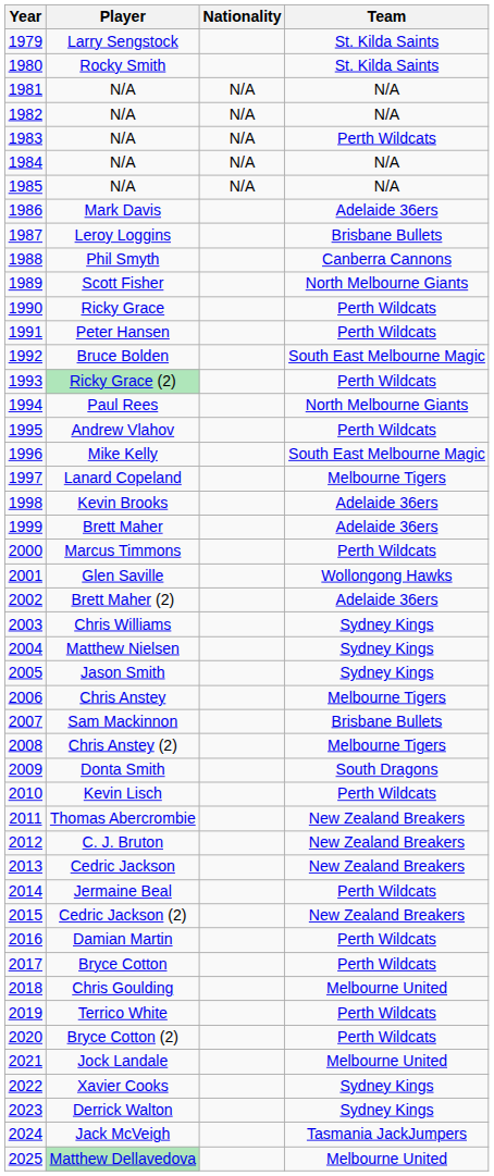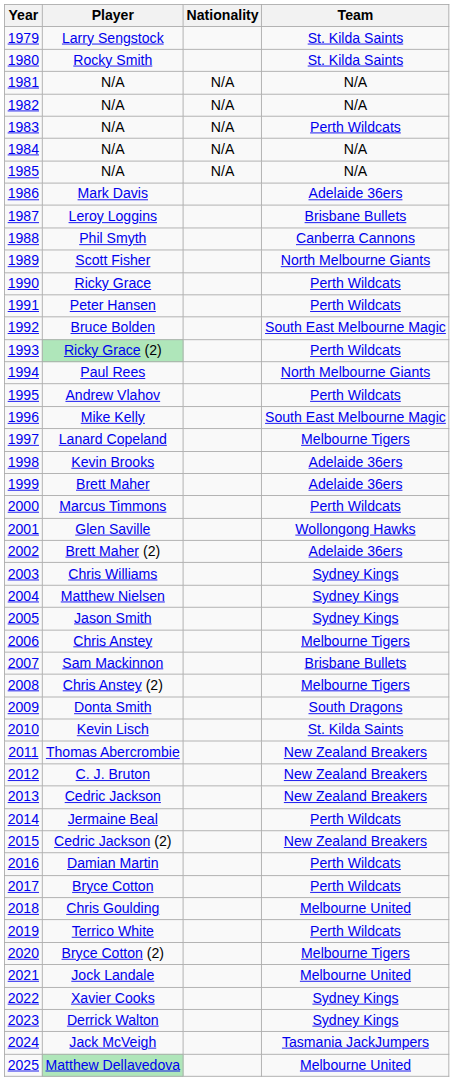 <table class="wikitable" style="text-align:center;">
 <tr>
 <th>Year</th>
 <th>Player</th>
 <th>Nationality</th>
 <th>Team</th>
 </tr>
 <tr>
 <td><a href='#'>1979</a></td>
 <td><a href='#'>Larry Sengstock</a></td>
 <td></td>
 <td><a href='#'>St. Kilda Saints</a></td>
 </tr>
 <tr>
 <td><a href='#'>1980</a></td>
 <td><a href='#'>Rocky Smith</a></td>
 <td></td>
 <td><a href='#'>St. Kilda Saints</a></td>
 </tr>
 <tr>
 <td><a href='#'>1981</a></td>
 <td>N/A</td>
 <td>N/A</td>
 <td>N/A</td>
 </tr>
 <tr>
 <td><a href='#'>1982</a></td>
 <td>N/A</td>
 <td>N/A</td>
 <td>N/A</td>
 </tr>
 <tr>
 <td><a href='#'>1983</a></td>
 <td>N/A</td>
 <td>N/A</td>
 <td><a href='#'>Perth Wildcats</a></td>
 </tr>
 <tr>
 <td><a href='#'>1984</a></td>
 <td>N/A</td>
 <td>N/A</td>
 <td>N/A</td>
 </tr>
 <tr>
 <td><a href='#'>1985</a></td>
 <td>N/A</td>
 <td>N/A</td>
 <td>N/A</td>
 </tr>
 <tr>
 <td><a href='#'>1986</a></td>
 <td><a href='#'>Mark Davis</a></td>
 <td></td>
 <td><a href='#'>Adelaide 36ers</a></td>
 </tr>
 <tr>
 <td><a href='#'>1987</a></td>
 <td><a href='#'>Leroy Loggins</a></td>
 <td></td>
 <td><a href='#'>Brisbane Bullets</a></td>
 </tr>
 <tr>
 <td><a href='#'>1988</a></td>
 <td><a href='#'>Phil Smyth</a></td>
 <td></td>
 <td><a href='#'>Canberra Cannons</a></td>
 </tr>
 <tr>
 <td><a href='#'>1989</a></td>
 <td><a href='#'>Scott Fisher</a></td>
 <td></td>
 <td><a href='#'>North Melbourne Giants</a></td>
 </tr>
 <tr>
 <td><a href='#'>1990</a></td>
 <td><a href='#'>Ricky Grace</a></td>
 <td></td>
 <td><a href='#'>Perth Wildcats</a></td>
 </tr>
 <tr>
 <td><a href='#'>1991</a></td>
 <td><a href='#'>Peter Hansen</a></td>
 <td></td>
 <td><a href='#'>Perth Wildcats</a></td>
 </tr>
 <tr>
 <td><a href='#'>1992</a></td>
 <td><a href='#'>Bruce Bolden</a></td>
 <td></td>
 <td><a href='#'>South East Melbourne Magic</a></td>
 </tr>
 <tr>
 <td><a href='#'>1993</a></td>
 <td style="text-align:center;background:#afe6ba;"><a href='#'>Ricky Grace</a> (2)</td>
 <td></td>
 <td><a href='#'>Perth Wildcats</a></td>
 </tr>
 <tr>
 <td><a href='#'>1994</a></td>
 <td><a href='#'>Paul Rees</a></td>
 <td></td>
 <td><a href='#'>North Melbourne Giants</a></td>
 </tr>
 <tr>
 <td><a href='#'>1995</a></td>
 <td><a href='#'>Andrew Vlahov</a></td>
 <td></td>
 <td><a href='#'>Perth Wildcats</a></td>
 </tr>
 <tr>
 <td><a href='#'>1996</a></td>
 <td><a href='#'>Mike Kelly</a></td>
 <td></td>
 <td><a href='#'>South East Melbourne Magic</a></td>
 </tr>
 <tr>
 <td><a href='#'>1997</a></td>
 <td><a href='#'>Lanard Copeland</a></td>
 <td></td>
 <td><a href='#'>Melbourne Tigers</a></td>
 </tr>
 <tr>
 <td><a href='#'>1998</a></td>
 <td><a href='#'>Kevin Brooks</a></td>
 <td></td>
 <td><a href='#'>Adelaide 36ers</a></td>
 </tr>
 <tr>
 <td><a href='#'>1999</a></td>
 <td><a href='#'>Brett Maher</a></td>
 <td></td>
 <td><a href='#'>Adelaide 36ers</a></td>
 </tr>
 <tr>
 <td><a href='#'>2000</a></td>
 <td><a href='#'>Marcus Timmons</a></td>
 <td></td>
 <td><a href='#'>Perth Wildcats</a></td>
 </tr>
 <tr>
 <td><a href='#'>2001</a></td>
 <td><a href='#'>Glen Saville</a></td>
 <td></td>
 <td><a href='#'>Wollongong Hawks</a></td>
 </tr>
 <tr>
 <td><a href='#'>2002</a></td>
 <td><a href='#'>Brett Maher</a> (2)</td>
 <td></td>
 <td><a href='#'>Adelaide 36ers</a></td>
 </tr>
 <tr>
 <td><a href='#'>2003</a></td>
 <td><a href='#'>Chris Williams</a></td>
 <td></td>
 <td><a href='#'>Sydney Kings</a></td>
 </tr>
 <tr>
 <td><a href='#'>2004</a></td>
 <td><a href='#'>Matthew Nielsen</a></td>
 <td></td>
 <td><a href='#'>Sydney Kings</a></td>
 </tr>
 <tr>
 <td><a href='#'>2005</a></td>
 <td><a href='#'>Jason Smith</a></td>
 <td></td>
 <td><a href='#'>Sydney Kings</a></td>
 </tr>
 <tr>
 <td><a href='#'>2006</a></td>
 <td><a href='#'>Chris Anstey</a></td>
 <td></td>
 <td><a href='#'>Melbourne Tigers</a></td>
 </tr>
 <tr>
 <td><a href='#'>2007</a></td>
 <td><a href='#'>Sam Mackinnon</a></td>
 <td></td>
 <td><a href='#'>Brisbane Bullets</a></td>
 </tr>
 <tr>
 <td><a href='#'>2008</a></td>
 <td><a href='#'>Chris Anstey</a> (2)</td>
 <td></td>
 <td><a href='#'>Melbourne Tigers</a></td>
 </tr>
 <tr>
 <td><a href='#'>2009</a></td>
 <td><a href='#'>Donta Smith</a></td>
 <td></td>
 <td><a href='#'>South Dragons</a></td>
 </tr>
 <tr>
 <td><a href='#'>2010</a></td>
 <td><a href='#'>Kevin Lisch</a></td>
 <td></td>
-<td><a href='#'>Perth Wildcats</a></td>
+<td><a href='#'>St. Kilda Saints</a></td>
 </tr>
 <tr>
 <td><a href='#'>2011</a></td>
 <td><a href='#'>Thomas Abercrombie</a></td>
 <td></td>
 <td><a href='#'>New Zealand Breakers</a></td>
 </tr>
 <tr>
 <td><a href='#'>2012</a></td>
 <td><a href='#'>C. J. Bruton</a></td>
 <td></td>
 <td><a href='#'>New Zealand Breakers</a></td>
 </tr>
 <tr>
 <td><a href='#'>2013</a></td>
 <td><a href='#'>Cedric Jackson</a></td>
 <td></td>
 <td><a href='#'>New Zealand Breakers</a></td>
 </tr>
 <tr>
 <td><a href='#'>2014</a></td>
 <td><a href='#'>Jermaine Beal</a></td>
 <td></td>
 <td><a href='#'>Perth Wildcats</a></td>
 </tr>
 <tr>
 <td><a href='#'>2015</a></td>
 <td><a href='#'>Cedric Jackson</a> (2)</td>
 <td></td>
 <td><a href='#'>New Zealand Breakers</a></td>
 </tr>
 <tr>
 <td><a href='#'>2016</a></td>
 <td><a href='#'>Damian Martin</a></td>
 <td></td>
 <td><a href='#'>Perth Wildcats</a></td>
 </tr>
 <tr>
 <td><a href='#'>2017</a></td>
 <td><a href='#'>Bryce Cotton</a></td>
 <td></td>
 <td><a href='#'>Perth Wildcats</a></td>
 </tr>
 <tr>
 <td><a href='#'>2018</a></td>
 <td><a href='#'>Chris Goulding</a></td>
 <td></td>
 <td><a href='#'>Melbourne United</a></td>
 </tr>
 <tr>
 <td><a href='#'>2019</a></td>
 <td><a href='#'>Terrico White</a></td>
 <td></td>
 <td><a href='#'>Perth Wildcats</a></td>
 </tr>
 <tr>
 <td><a href='#'>2020</a></td>
 <td><a href='#'>Bryce Cotton</a> (2)</td>
 <td></td>
-<td><a href='#'>Perth Wildcats</a></td>
+<td><a href='#'>Melbourne Tigers</a></td>
 </tr>
 <tr>
 <td><a href='#'>2021</a></td>
 <td><a href='#'>Jock Landale</a></td>
 <td></td>
 <td><a href='#'>Melbourne United</a></td>
 </tr>
 <tr>
 <td><a href='#'>2022</a></td>
 <td><a href='#'>Xavier Cooks</a></td>
 <td></td>
 <td><a href='#'>Sydney Kings</a></td>
 </tr>
 <tr>
 <td><a href='#'>2023</a></td>
 <td><a href='#'>Derrick Walton</a></td>
 <td></td>
 <td><a href='#'>Sydney Kings</a></td>
 </tr>
 <tr>
 <td><a href='#'>2024</a></td>
 <td><a href='#'>Jack McVeigh</a></td>
 <td></td>
 <td><a href='#'>Tasmania JackJumpers</a></td>
 </tr>
 <tr>
 <td><a href='#'>2025</a></td>
 <td style="text-align:center;background:#afe6ba;"><a href='#'>Matthew Dellavedova</a></td>
 <td></td>
 <td><a href='#'>Melbourne United</a></td>
 </tr>
 </table>
